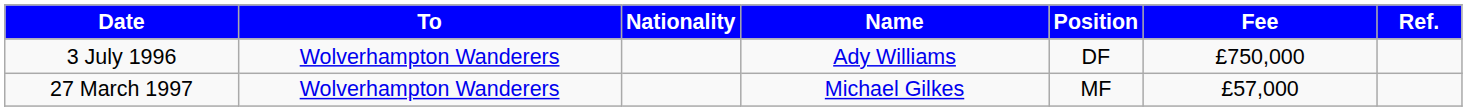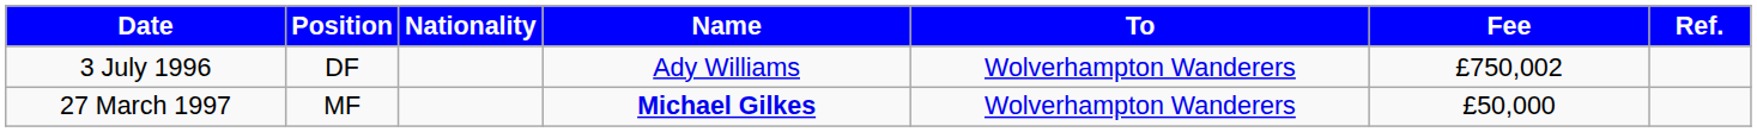 <table class="wikitable"  style="text-align:center; font-size:90%; ">
 <tr>
 <th style="background:#00f; color:white; width:150px;">Date</th>
-<th style="background:#00f; color:white; width:250px;">To</th>
+<th style="background:#00f; color:white; width:50px;">Position</th>
 <th style="background:#00f; color:white; width:50px;">Nationality</th>
 <th style="background:#00f; color:white; width:200px;">Name</th>
-<th style="background:#00f; color:white; width:50px;">Position</th>
+<th style="background:#00f; color:white; width:250px;">To</th>
 <th style="background:#00f; color:white; width:150px;">Fee</th>
 <th style="background:#00f; color:white; width:50px;">Ref.</th>
 </tr>
 <tr>
 <td>3 July 1996</td>
-<td><a href='#'>Wolverhampton Wanderers</a></td>
+<td>DF</td>
 <td></td>
 <td><a href='#'>Ady Williams</a></td>
-<td>DF</td>
-<td>£750,000</td>
+<td><a href='#'>Wolverhampton Wanderers</a></td>
+<td>£750,002</td>
 <td></td>
 </tr>
 <tr>
 <td>27 March 1997</td>
+<td>MF</td>
+<td></td>
+<td><strong><a href='#'>Michael Gilkes</a></strong></td>
 <td><a href='#'>Wolverhampton Wanderers</a></td>
-<td></td>
-<td><a href='#'>Michael Gilkes</a></td>
-<td>MF</td>
-<td>£57,000</td>
+<td>£50,000</td>
 <td></td>
 </tr>
 </table>
